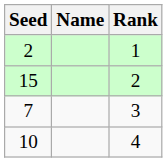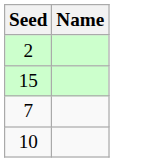 <table class="wikitable" style="text-align:center;">
 <tr>
 <th>Seed</th>
 <th>Name</th>
-<th>Rank</th>
 </tr>
 <tr bgcolor="#ccffcc">
 <td>2</td>
 <td align=left></td>
-<td>1</td>
 </tr>
 <tr bgcolor="#ccffcc">
 <td>15</td>
 <td align=left></td>
-<td>2</td>
 </tr>
 <tr>
 <td>7</td>
 <td align=left></td>
-<td>3</td>
 </tr>
 <tr>
 <td>10</td>
 <td align=left></td>
-<td>4</td>
 </tr>
 </table>
